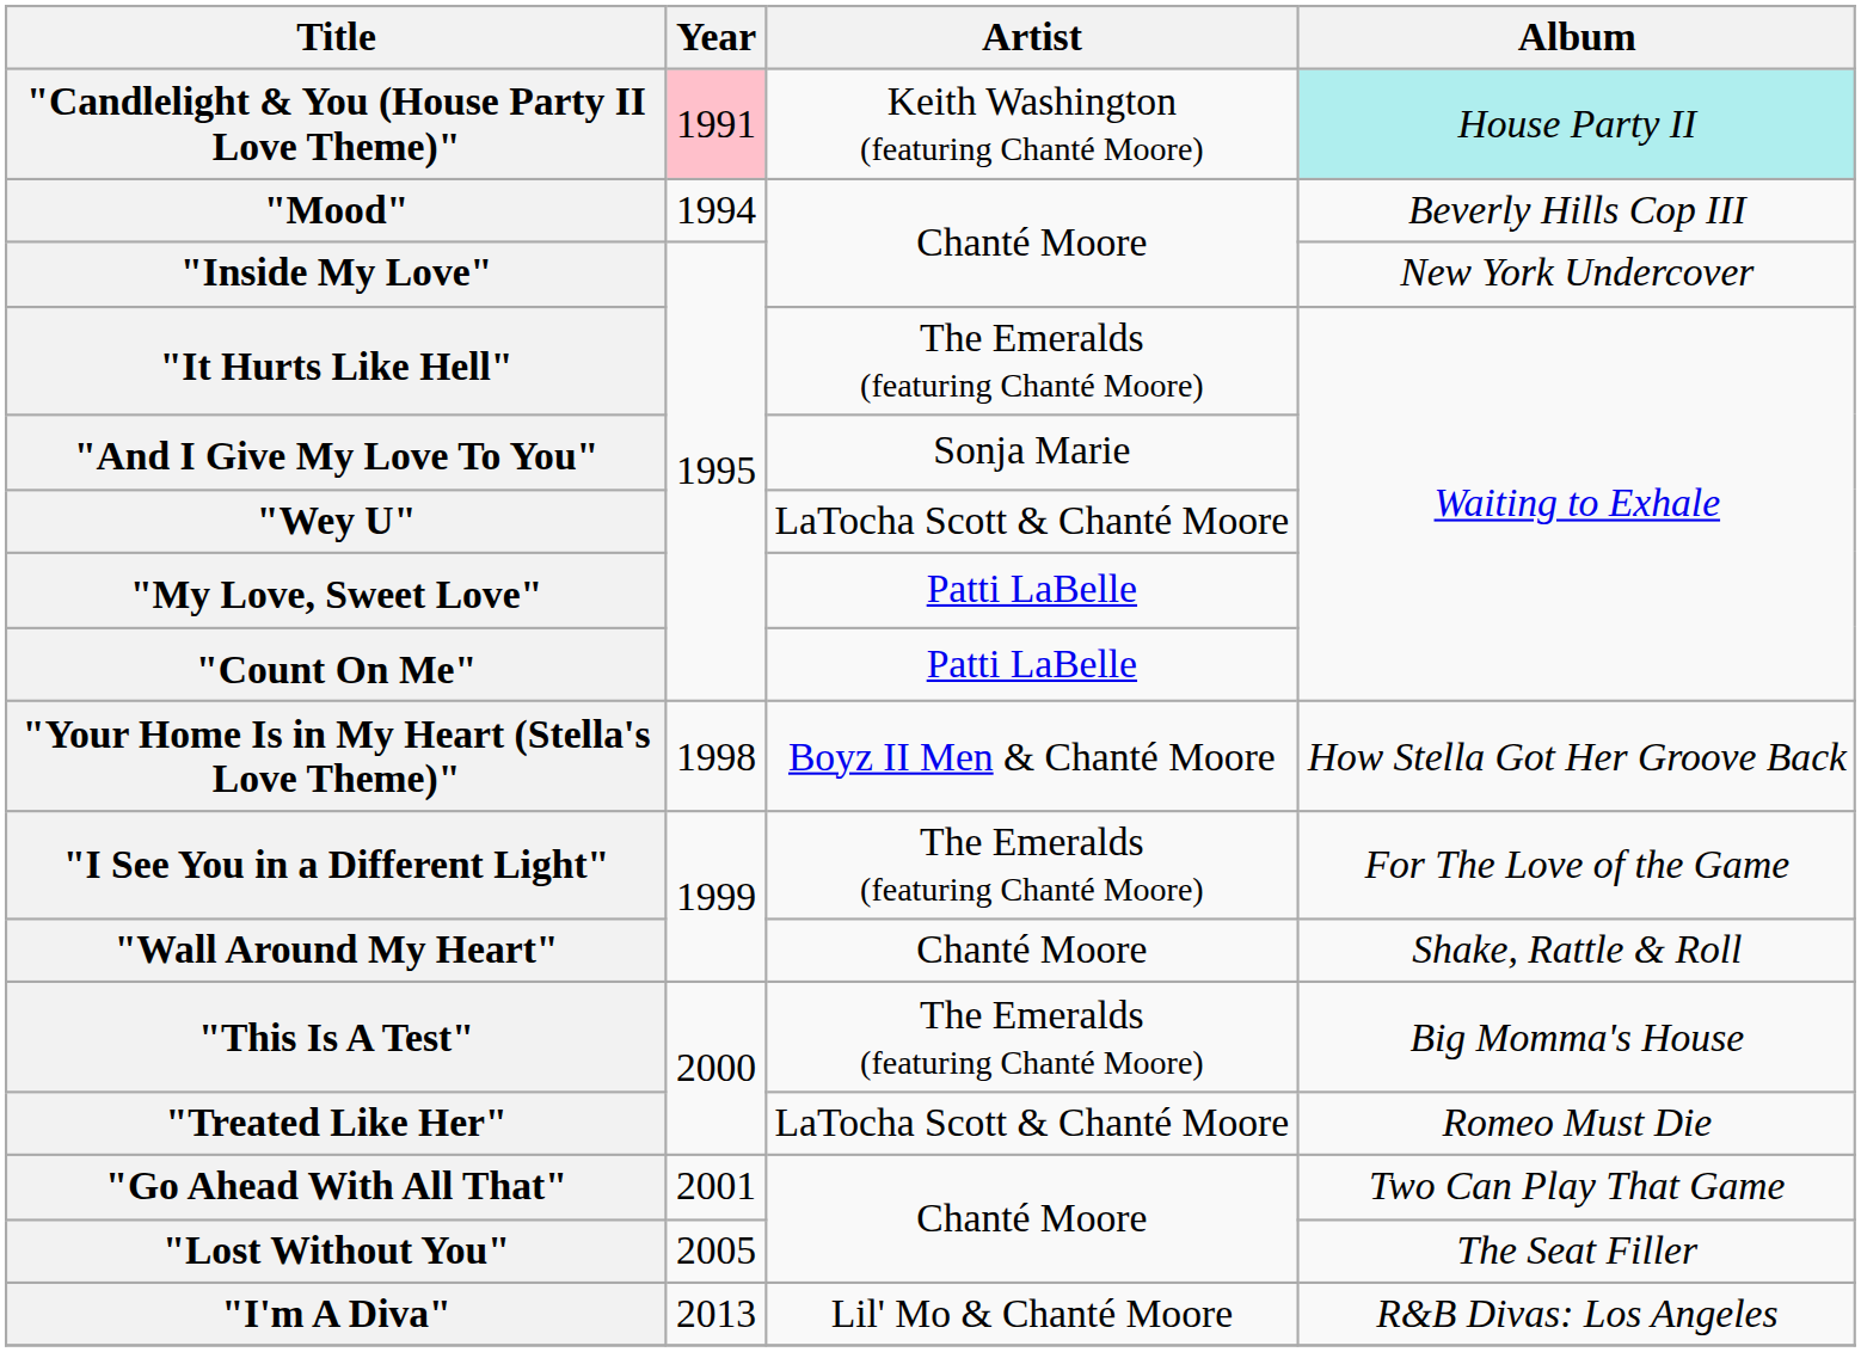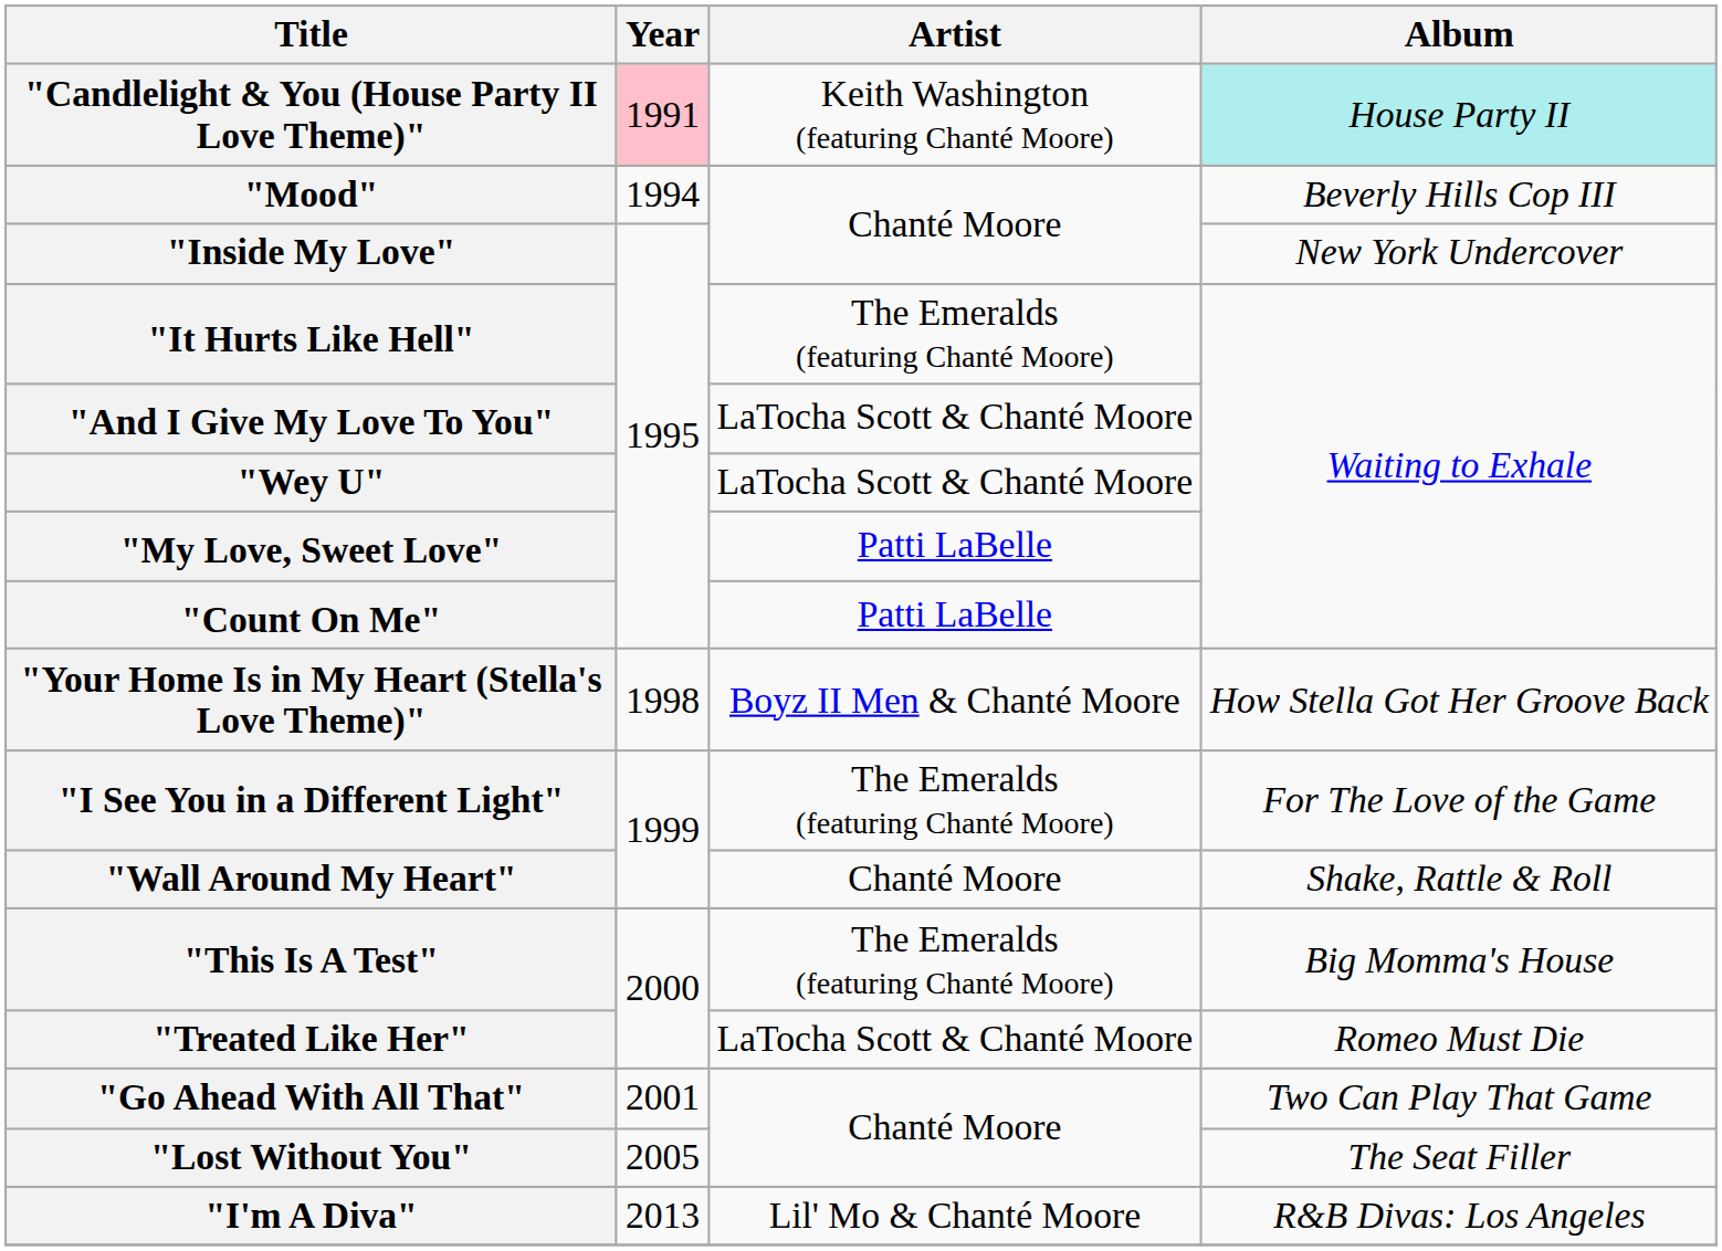 <table class="wikitable plainrowheaders" style="text-align: center;" border="1">
 <tr>
 <th scope="col" style="width:16em;">Title</th>
 <th scope="col" style="width:1em;">Year</th>
 <th scope="col">Artist</th>
 <th scope="col">Album</th>
 </tr>
 <tr>
 <th scope="row">"Candlelight & You (House Party II Love Theme)"</th>
 <td style="background: pink;">1991</td>
 <td>Keith Washington<br><small>(featuring Chanté Moore)</small></td>
 <td style="background: paleturquoise;"><em>House Party II</em></td>
 </tr>
 <tr>
 <th scope="row">"Mood"</th>
 <td>1994</td>
 <td rowspan="2">Chanté Moore</td>
 <td><em>Beverly Hills Cop III</em></td>
 </tr>
 <tr>
 <th scope="row">"Inside My Love"</th>
 <td rowspan="6">1995</td>
 <td><em>New York Undercover</em></td>
 </tr>
 <tr>
 <th scope="row">"It Hurts Like Hell" <sup></sup></th>
 <td>The Emeralds<br><small>(featuring Chanté Moore)</small></td>
 <td rowspan="5"><em><a href='#'>Waiting to Exhale</a></em></td>
 </tr>
 <tr>
 <th scope="row">"And I Give My Love To You" <sup></sup></th>
-<td>Sonja Marie</td>
+<td>LaTocha Scott & Chanté Moore</td>
 </tr>
 <tr>
 <th scope="row">"Wey U"</th>
 <td>LaTocha Scott & Chanté Moore</td>
 </tr>
 <tr>
 <th scope="row">"My Love, Sweet Love" <sup></sup></th>
 <td><a href='#'>Patti LaBelle</a></td>
 </tr>
 <tr>
 <th scope="row">"Count On Me" <sup></sup></th>
 <td><a href='#'>Patti LaBelle</a></td>
 </tr>
 <tr>
 <th scope="row">"Your Home Is in My Heart (Stella's Love Theme)"</th>
 <td>1998</td>
 <td><a href='#'>Boyz II Men</a> & Chanté Moore</td>
 <td><em>How Stella Got Her Groove Back</em></td>
 </tr>
 <tr>
 <th scope="row">"I See You in a Different Light"</th>
 <td rowspan="2">1999</td>
 <td>The Emeralds<br><small>(featuring Chanté Moore)</small></td>
 <td><em>For The Love of the Game</em></td>
 </tr>
 <tr>
 <th scope="row">"Wall Around My Heart"</th>
 <td>Chanté Moore</td>
 <td><em>Shake, Rattle & Roll</em></td>
 </tr>
 <tr>
 <th scope="row">"This Is A Test"</th>
 <td rowspan="2">2000</td>
 <td>The Emeralds<br><small>(featuring Chanté Moore)</small></td>
 <td><em>Big Momma's House</em></td>
 </tr>
 <tr>
 <th scope="row">"Treated Like Her"</th>
 <td>LaTocha Scott & Chanté Moore</td>
 <td><em>Romeo Must Die</em></td>
 </tr>
 <tr>
 <th scope="row">"Go Ahead With All That"</th>
 <td>2001</td>
 <td rowspan="2">Chanté Moore</td>
 <td><em>Two Can Play That Game</em></td>
 </tr>
 <tr>
 <th scope="row">"Lost Without You"</th>
 <td>2005</td>
 <td><em>The Seat Filler</em></td>
 </tr>
 <tr>
 <th scope="row">"I'm A Diva"</th>
 <td>2013</td>
 <td>Lil' Mo & Chanté Moore</td>
 <td><em>R&B Divas: Los Angeles</em></td>
 </tr>
 <tr>
 </tr>
 </table>
